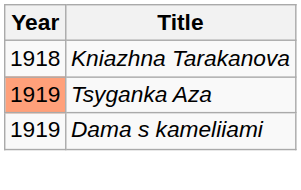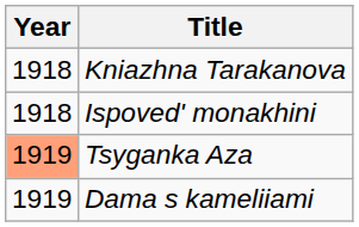 <table class="wikitable">
 <tr>
 <th>Year</th>
 <th>Title</th>
 </tr>
 <tr>
 <td>1918</td>
 <td><em>Kniazhna Tarakanova</em></td>
 </tr>
 <tr>
+<td>1918</td>
+<td><em>Ispoved' monakhini</em></td>
+</tr>
+<tr>
 <td style="background: lightsalmon;">1919</td>
 <td><em>Tsyganka Aza</em></td>
 </tr>
 <tr>
 <td>1919</td>
 <td><em>Dama s kameliiami</em></td>
 </tr>
 </table>
